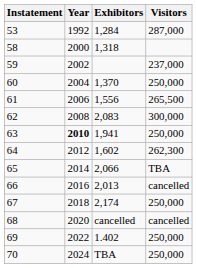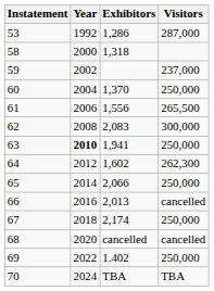 <table class="wikitable sortable">
 <tr>
 <th>Instatement</th>
 <th>Year</th>
 <th>Exhibitors</th>
 <th>Visitors</th>
 </tr>
 <tr>
 <td>53</td>
 <td>1992</td>
-<td>1,284</td>
+<td>1,286</td>
 <td>287,000</td>
 </tr>
 <tr>
 <td>58</td>
 <td>2000</td>
 <td>1,318</td>
 <td></td>
 </tr>
 <tr>
 <td>59</td>
 <td>2002</td>
 <td></td>
 <td>237,000</td>
 </tr>
 <tr>
 <td>60</td>
 <td>2004</td>
 <td>1,370</td>
 <td>250,000</td>
 </tr>
 <tr>
 <td>61</td>
 <td>2006</td>
 <td>1,556</td>
 <td>265,500</td>
 </tr>
 <tr>
 <td>62</td>
 <td>2008</td>
 <td>2,083</td>
 <td>300,000</td>
 </tr>
 <tr>
 <td>63</td>
 <td><strong>2010</strong></td>
 <td>1,941</td>
 <td>250,000</td>
 </tr>
 <tr>
 <td>64</td>
 <td>2012</td>
 <td>1,602</td>
 <td>262,300</td>
 </tr>
 <tr>
 <td>65</td>
 <td>2014</td>
 <td>2,066</td>
-<td>TBA</td>
+<td>250,000</td>
 </tr>
 <tr>
 <td>66</td>
 <td>2016</td>
 <td>2,013</td>
 <td>cancelled</td>
 </tr>
 <tr>
 <td>67</td>
 <td>2018</td>
 <td>2,174</td>
 <td>250,000</td>
 </tr>
 <tr>
 <td>68</td>
 <td>2020</td>
 <td>cancelled</td>
 <td>cancelled</td>
 </tr>
 <tr>
 <td>69</td>
 <td>2022</td>
 <td>1.402</td>
 <td>250,000</td>
 </tr>
 <tr>
 <td>70</td>
 <td>2024</td>
 <td>TBA</td>
-<td>250,000</td>
+<td>TBA</td>
 </tr>
 </table>
